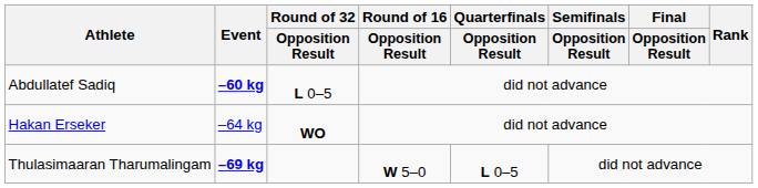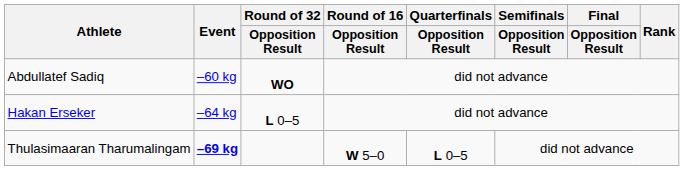 <table class=wikitable style=font-size:90%;text-align:center>
 <tr>
 <th rowspan="2">Athlete</th>
 <th rowspan="2">Event</th>
 <th>Round of 32</th>
 <th>Round of 16</th>
 <th>Quarterfinals</th>
 <th>Semifinals</th>
 <th>Final</th>
 <th rowspan=2>Rank</th>
 </tr>
 <tr style="font-size:95%">
 <th>Opposition<br>Result</th>
 <th>Opposition<br>Result</th>
 <th>Opposition<br>Result</th>
 <th>Opposition<br>Result</th>
 <th>Opposition<br>Result</th>
 </tr>
 <tr>
 <td align=left>Abdullatef Sadiq</td>
-<td align=left><strong><a href='#'>–60 kg</a></strong></td>
-<td><br><strong>L</strong> 0–5</td>
+<td align=left><a href='#'>–60 kg</a></td>
+<td><br><strong>WO</strong></td>
 <td colspan=5>did not advance</td>
 </tr>
 <tr>
 <td align=left><a href='#'>Hakan Erseker</a></td>
 <td align=left><a href='#'>–64 kg</a></td>
-<td><br><strong>WO</strong></td>
+<td><br><strong>L</strong> 0–5</td>
 <td colspan=5>did not advance</td>
 </tr>
 <tr>
 <td align=left>Thulasimaaran Tharumalingam</td>
 <td align=left><strong><a href='#'>–69 kg</a></strong></td>
 <td></td>
 <td><br><strong>W</strong> 5–0</td>
 <td><br><strong>L</strong> 0–5</td>
 <td colspan=3>did not advance</td>
 </tr>
 </table>
